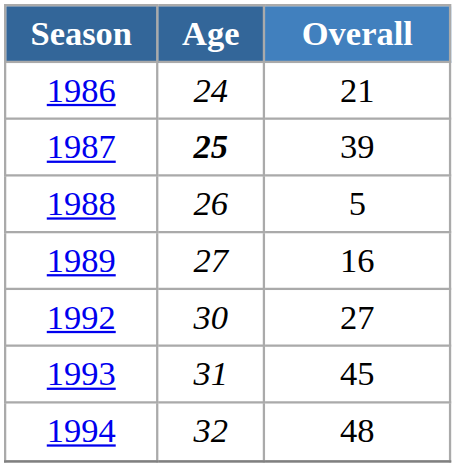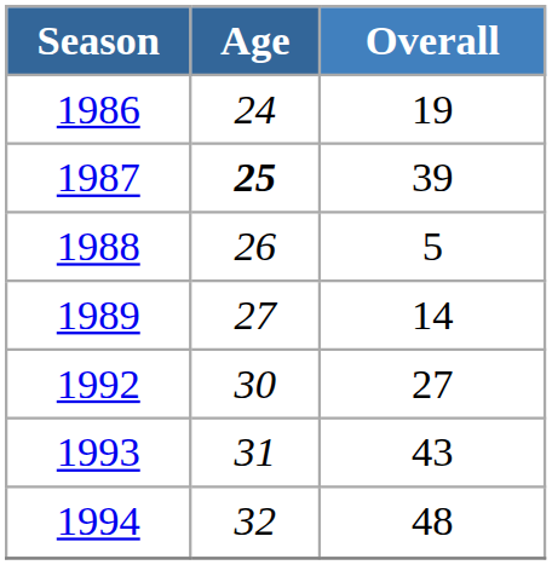 <table class="wikitable" style="font-size:95%; text-align:center; border:grey solid 1px; border-collapse:collapse; background:#ffffff;">
 <tr>
 <th style="background-color:#369; color:white; width:60px;"> Season </th>
 <th style="background-color:#369; color:white; width:40px;"> Age </th>
 <th style="background-color:#4180be; color:white; width:75px;">Overall</th>
 </tr>
 <tr>
 <td><a href='#'>1986</a></td>
 <td><em>24</em></td>
-<td>21</td>
+<td>19</td>
 </tr>
 <tr>
 <td><a href='#'>1987</a></td>
 <td><strong><em>25</em></strong></td>
 <td>39</td>
 </tr>
 <tr>
 <td><a href='#'>1988</a></td>
 <td><em>26</em></td>
 <td>5</td>
 </tr>
 <tr>
 <td><a href='#'>1989</a></td>
 <td><em>27</em></td>
-<td>16</td>
+<td>14</td>
 </tr>
 <tr>
 <td><a href='#'>1992</a></td>
 <td><em>30</em></td>
 <td>27</td>
 </tr>
 <tr>
 <td><a href='#'>1993</a></td>
 <td><em>31</em></td>
-<td>45</td>
+<td>43</td>
 </tr>
 <tr>
 <td><a href='#'>1994</a></td>
 <td><em>32</em></td>
 <td>48</td>
 </tr>
 <tr>
 </tr>
 </table>
